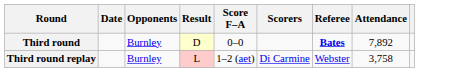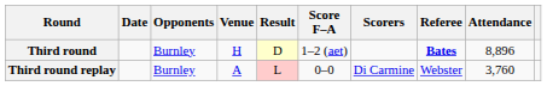 <table class="wikitable plainrowheaders sortable" style="text-align:center">
 <tr>
 <th>Round</th>
 <th>Date</th>
 <th>Opponents</th>
+<th>Venue</th>
 <th>Result</th>
 <th>Score<br>F–A</th>
 <th>Scorers</th>
 <th>Referee</th>
 <th>Attendance</th>
 <th></th>
 </tr>
 <tr>
 <th scope=row>Third round</th>
 <td align=left></td>
 <td align=left><a href='#'>Burnley</a></td>
+<td><a href='#'>H</a></td>
 <td style=background:#ffc>D</td>
-<td>0–0</td>
+<td>1–2 (<a href='#'>aet</a>)</td>
 <td align=left></td>
 <td><strong><a href='#'>Bates</a></strong></td>
-<td>7,892</td>
+<td>8,896</td>
 <td></td>
 </tr>
 <tr>
 <th scope=row>Third round replay</th>
 <td align=left></td>
 <td align=left><a href='#'>Burnley</a></td>
+<td><a href='#'>A</a></td>
 <td style=background:#fcc>L</td>
-<td>1–2 (<a href='#'>aet</a>)</td>
+<td>0–0</td>
 <td align=left><a href='#'>Di Carmine</a></td>
 <td><a href='#'>Webster</a></td>
-<td>3,758</td>
+<td>3,760</td>
 <td></td>
 </tr>
 </table>
